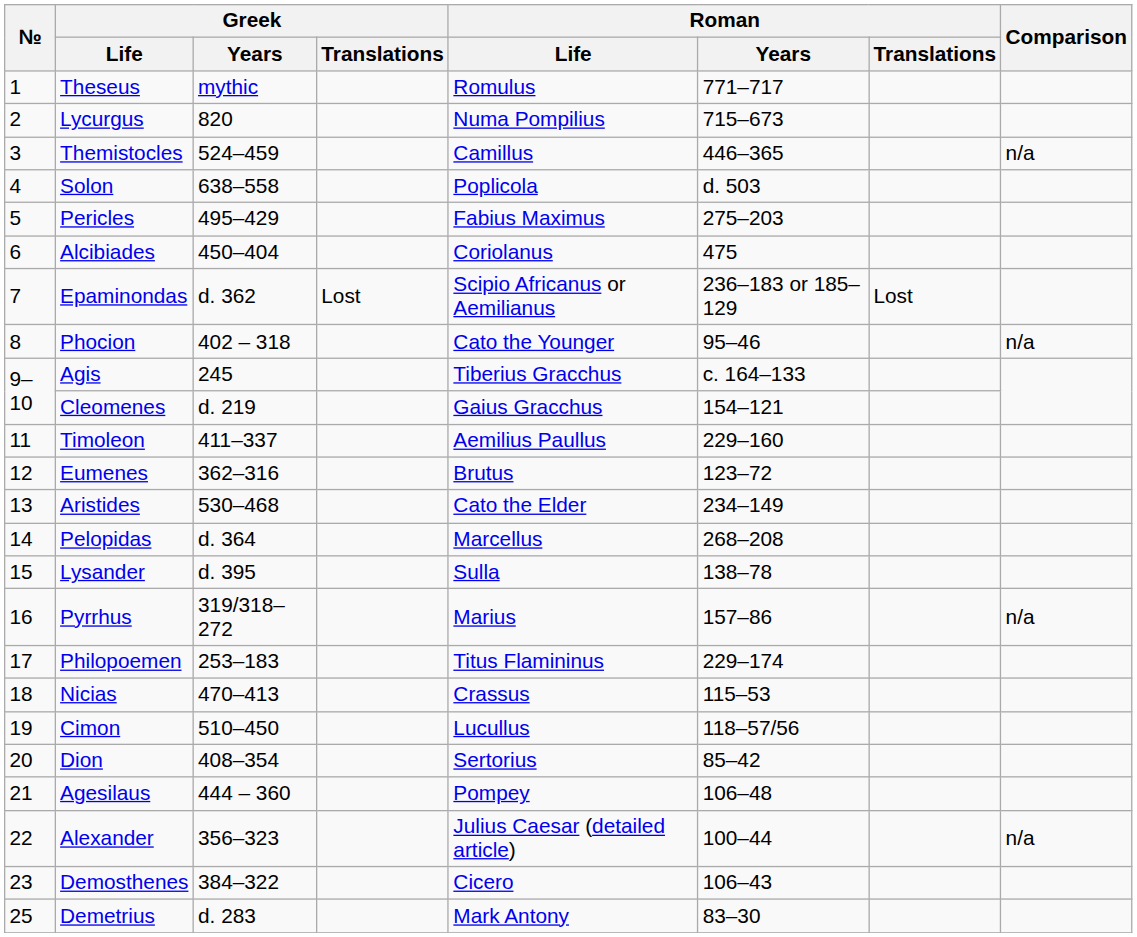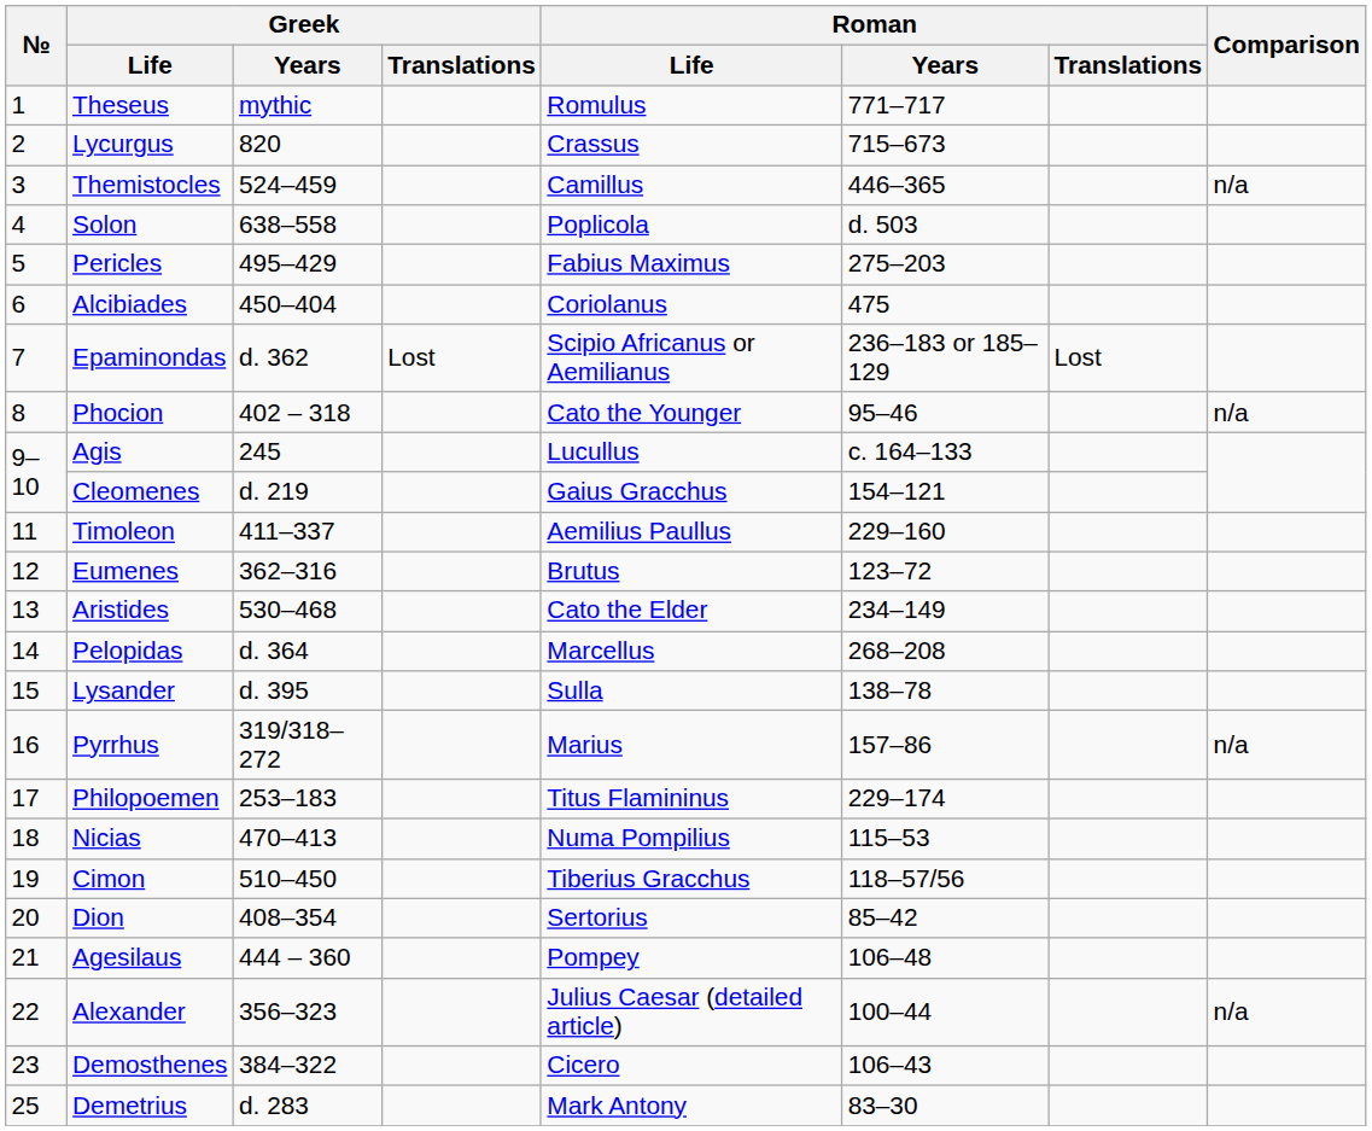 <table class=wikitable>
 <tr>
 <th rowspan=2>№</th>
 <th colspan=3>Greek</th>
 <th colspan=3>Roman</th>
 <th rowspan=2>Comparison</th>
 </tr>
 <tr>
 <th>Life</th>
 <th>Years</th>
 <th>Translations</th>
 <th>Life</th>
 <th>Years</th>
 <th>Translations</th>
 </tr>
 <tr>
 <td>1</td>
 <td><a href='#'>Theseus</a></td>
 <td><a href='#'>mythic</a></td>
 <td>    </td>
 <td><a href='#'>Romulus</a></td>
 <td> 771–717</td>
 <td>  </td>
 <td>  </td>
 </tr>
 <tr>
 <td>2</td>
 <td><a href='#'>Lycurgus</a></td>
 <td>  820</td>
 <td>  </td>
-<td><a href='#'>Numa Pompilius</a></td>
+<td><a href='#'>Crassus</a></td>
 <td>715–673</td>
 <td>  </td>
 <td>  </td>
 </tr>
 <tr>
 <td>3</td>
 <td><a href='#'>Themistocles</a></td>
 <td> 524–459</td>
 <td>   </td>
 <td><a href='#'>Camillus</a></td>
 <td>446–365</td>
 <td>  </td>
 <td>n/a</td>
 </tr>
 <tr>
 <td>4</td>
 <td><a href='#'>Solon</a></td>
 <td>638–558</td>
 <td>   </td>
 <td><a href='#'>Poplicola</a></td>
 <td>d. 503</td>
 <td>  </td>
 <td>  </td>
 </tr>
 <tr>
 <td>5</td>
 <td><a href='#'>Pericles</a></td>
 <td> 495–429</td>
 <td>   </td>
 <td><a href='#'>Fabius Maximus</a></td>
 <td>275–203</td>
 <td>  </td>
 <td>  </td>
 </tr>
 <tr>
 <td>6</td>
 <td><a href='#'>Alcibiades</a></td>
 <td>450–404</td>
 <td>   </td>
 <td><a href='#'>Coriolanus</a></td>
 <td> 475</td>
 <td>   </td>
 <td>  </td>
 </tr>
 <tr>
 <td>7</td>
 <td><a href='#'>Epaminondas</a></td>
 <td>d. 362</td>
 <td>Lost</td>
 <td><a href='#'>Scipio Africanus</a> or <a href='#'>Aemilianus</a></td>
 <td>236–183 or 185–129</td>
 <td>Lost</td>
 <td></td>
 </tr>
 <tr>
 <td>8</td>
 <td><a href='#'>Phocion</a></td>
 <td> 402 –  318</td>
 <td>   </td>
 <td><a href='#'>Cato the Younger</a></td>
 <td>95–46</td>
 <td>  </td>
 <td>n/a</td>
 </tr>
 <tr>
 <td rowspan="2">9–10</td>
 <td><a href='#'>Agis</a></td>
 <td> 245</td>
 <td> </td>
-<td><a href='#'>Tiberius Gracchus</a></td>
+<td><a href='#'>Lucullus</a></td>
 <td>c. 164–133</td>
 <td> </td>
 <td rowspan="2"> </td>
 </tr>
 <tr>
 <td><a href='#'>Cleomenes</a></td>
 <td>d. 219</td>
 <td> </td>
 <td><a href='#'>Gaius Gracchus</a></td>
 <td>154–121</td>
 <td> </td>
 </tr>
 <tr>
 <td>11</td>
 <td><a href='#'>Timoleon</a></td>
 <td> 411–337</td>
 <td>  </td>
 <td><a href='#'>Aemilius Paullus</a></td>
 <td> 229–160</td>
 <td>  </td>
 <td>  </td>
 </tr>
 <tr>
 <td>12</td>
 <td><a href='#'>Eumenes</a></td>
 <td> 362–316</td>
 <td>  </td>
 <td><a href='#'>Brutus</a></td>
 <td> 123–72</td>
 <td>  </td>
 <td>  </td>
 </tr>
 <tr>
 <td>13</td>
 <td><a href='#'>Aristides</a></td>
 <td>530–468</td>
 <td>   </td>
 <td><a href='#'>Cato the Elder</a></td>
 <td>234–149</td>
 <td>  </td>
 <td> </td>
 </tr>
 <tr>
 <td>14</td>
 <td><a href='#'>Pelopidas</a></td>
 <td>d. 364</td>
 <td>  </td>
 <td><a href='#'>Marcellus</a></td>
 <td>268–208</td>
 <td>  </td>
 <td>  </td>
 </tr>
 <tr>
 <td>15</td>
 <td><a href='#'>Lysander</a></td>
 <td>d. 395</td>
 <td>   </td>
 <td><a href='#'>Sulla</a></td>
 <td>138–78</td>
 <td>  </td>
 <td>  </td>
 </tr>
 <tr>
 <td>16</td>
 <td><a href='#'>Pyrrhus</a></td>
 <td>319/318–272</td>
 <td>  </td>
 <td><a href='#'>Marius</a></td>
 <td>157–86</td>
 <td>  </td>
 <td>n/a</td>
 </tr>
 <tr>
 <td>17</td>
 <td><a href='#'>Philopoemen</a></td>
 <td>253–183</td>
 <td>  </td>
 <td><a href='#'>Titus Flamininus</a></td>
 <td> 229–174</td>
 <td>  </td>
 <td>  </td>
 </tr>
 <tr>
 <td>18</td>
 <td><a href='#'>Nicias</a></td>
 <td>470–413</td>
 <td>   </td>
-<td><a href='#'>Crassus</a></td>
+<td><a href='#'>Numa Pompilius</a></td>
 <td> 115–53</td>
 <td>  </td>
 <td>  </td>
 </tr>
 <tr>
 <td>19</td>
 <td><a href='#'>Cimon</a></td>
 <td>510–450</td>
 <td>   </td>
-<td><a href='#'>Lucullus</a></td>
+<td><a href='#'>Tiberius Gracchus</a></td>
 <td>118–57/56</td>
 <td>  </td>
 <td>  </td>
 </tr>
 <tr>
 <td>20</td>
 <td><a href='#'>Dion</a></td>
 <td>408–354</td>
 <td> </td>
 <td><a href='#'>Sertorius</a></td>
 <td>85–42</td>
 <td>  </td>
 <td> </td>
 </tr>
 <tr>
 <td>21</td>
 <td><a href='#'>Agesilaus</a></td>
 <td> 444 –  360</td>
 <td>  </td>
 <td><a href='#'>Pompey</a></td>
 <td>106–48</td>
 <td>  </td>
 <td>  </td>
 </tr>
 <tr>
 <td>22</td>
 <td><a href='#'>Alexander</a></td>
 <td>356–323</td>
 <td>   </td>
 <td><a href='#'>Julius Caesar</a> (<a href='#'>detailed article</a>)</td>
 <td>100–44</td>
 <td>    </td>
 <td>n/a</td>
 </tr>
 <tr>
 <td>23</td>
 <td><a href='#'>Demosthenes</a></td>
 <td>384–322</td>
 <td> </td>
 <td><a href='#'>Cicero</a></td>
 <td>106–43</td>
 <td> </td>
 <td> </td>
 </tr>
 <tr>
 <td>25</td>
 <td><a href='#'>Demetrius</a></td>
 <td>d. 283</td>
 <td> </td>
 <td><a href='#'>Mark Antony</a></td>
 <td>83–30</td>
 <td>  </td>
 <td> </td>
 </tr>
 </table>
